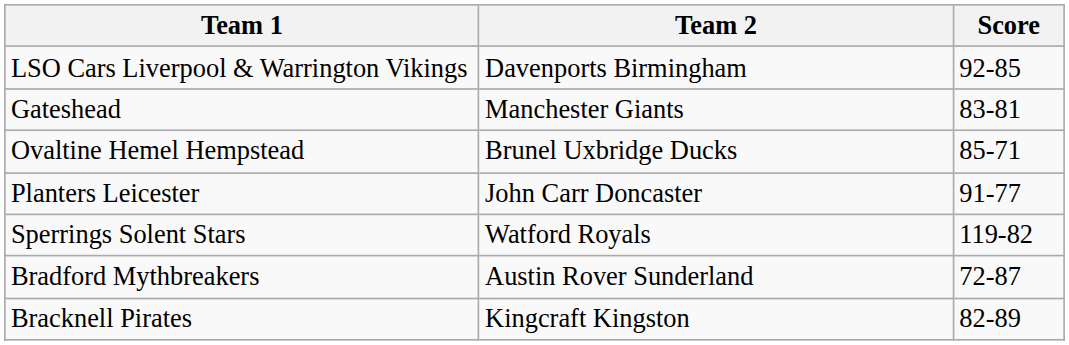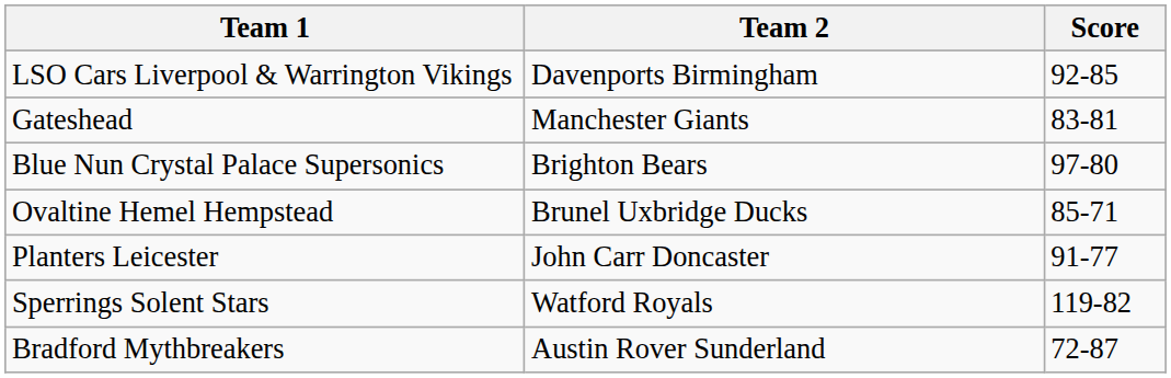 <table class="wikitable" style="font-size: 100%">
 <tr>
 <th width=280>Team 1</th>
 <th width=280>Team 2</th>
 <th width=60>Score</th>
 </tr>
 <tr>
 <td>LSO Cars Liverpool & Warrington Vikings</td>
 <td>Davenports Birmingham</td>
 <td>92-85</td>
 </tr>
 <tr>
 <td>Gateshead</td>
 <td>Manchester Giants</td>
 <td>83-81</td>
+</tr>
+<tr>
+<td>Blue Nun Crystal Palace Supersonics</td>
+<td>Brighton Bears</td>
+<td>97-80</td>
 </tr>
 <tr>
 <td>Ovaltine Hemel Hempstead</td>
 <td>Brunel Uxbridge Ducks</td>
 <td>85-71</td>
 </tr>
 <tr>
 <td>Planters Leicester</td>
 <td>John Carr Doncaster</td>
 <td>91-77</td>
 </tr>
 <tr>
 <td>Sperrings Solent Stars</td>
 <td>Watford Royals</td>
 <td>119-82</td>
 </tr>
 <tr>
 <td>Bradford Mythbreakers</td>
 <td>Austin Rover Sunderland</td>
 <td>72-87</td>
 </tr>
-<tr>
-<td>Bracknell Pirates</td>
-<td>Kingcraft Kingston</td>
-<td>82-89</td>
-</tr>
 </table>
